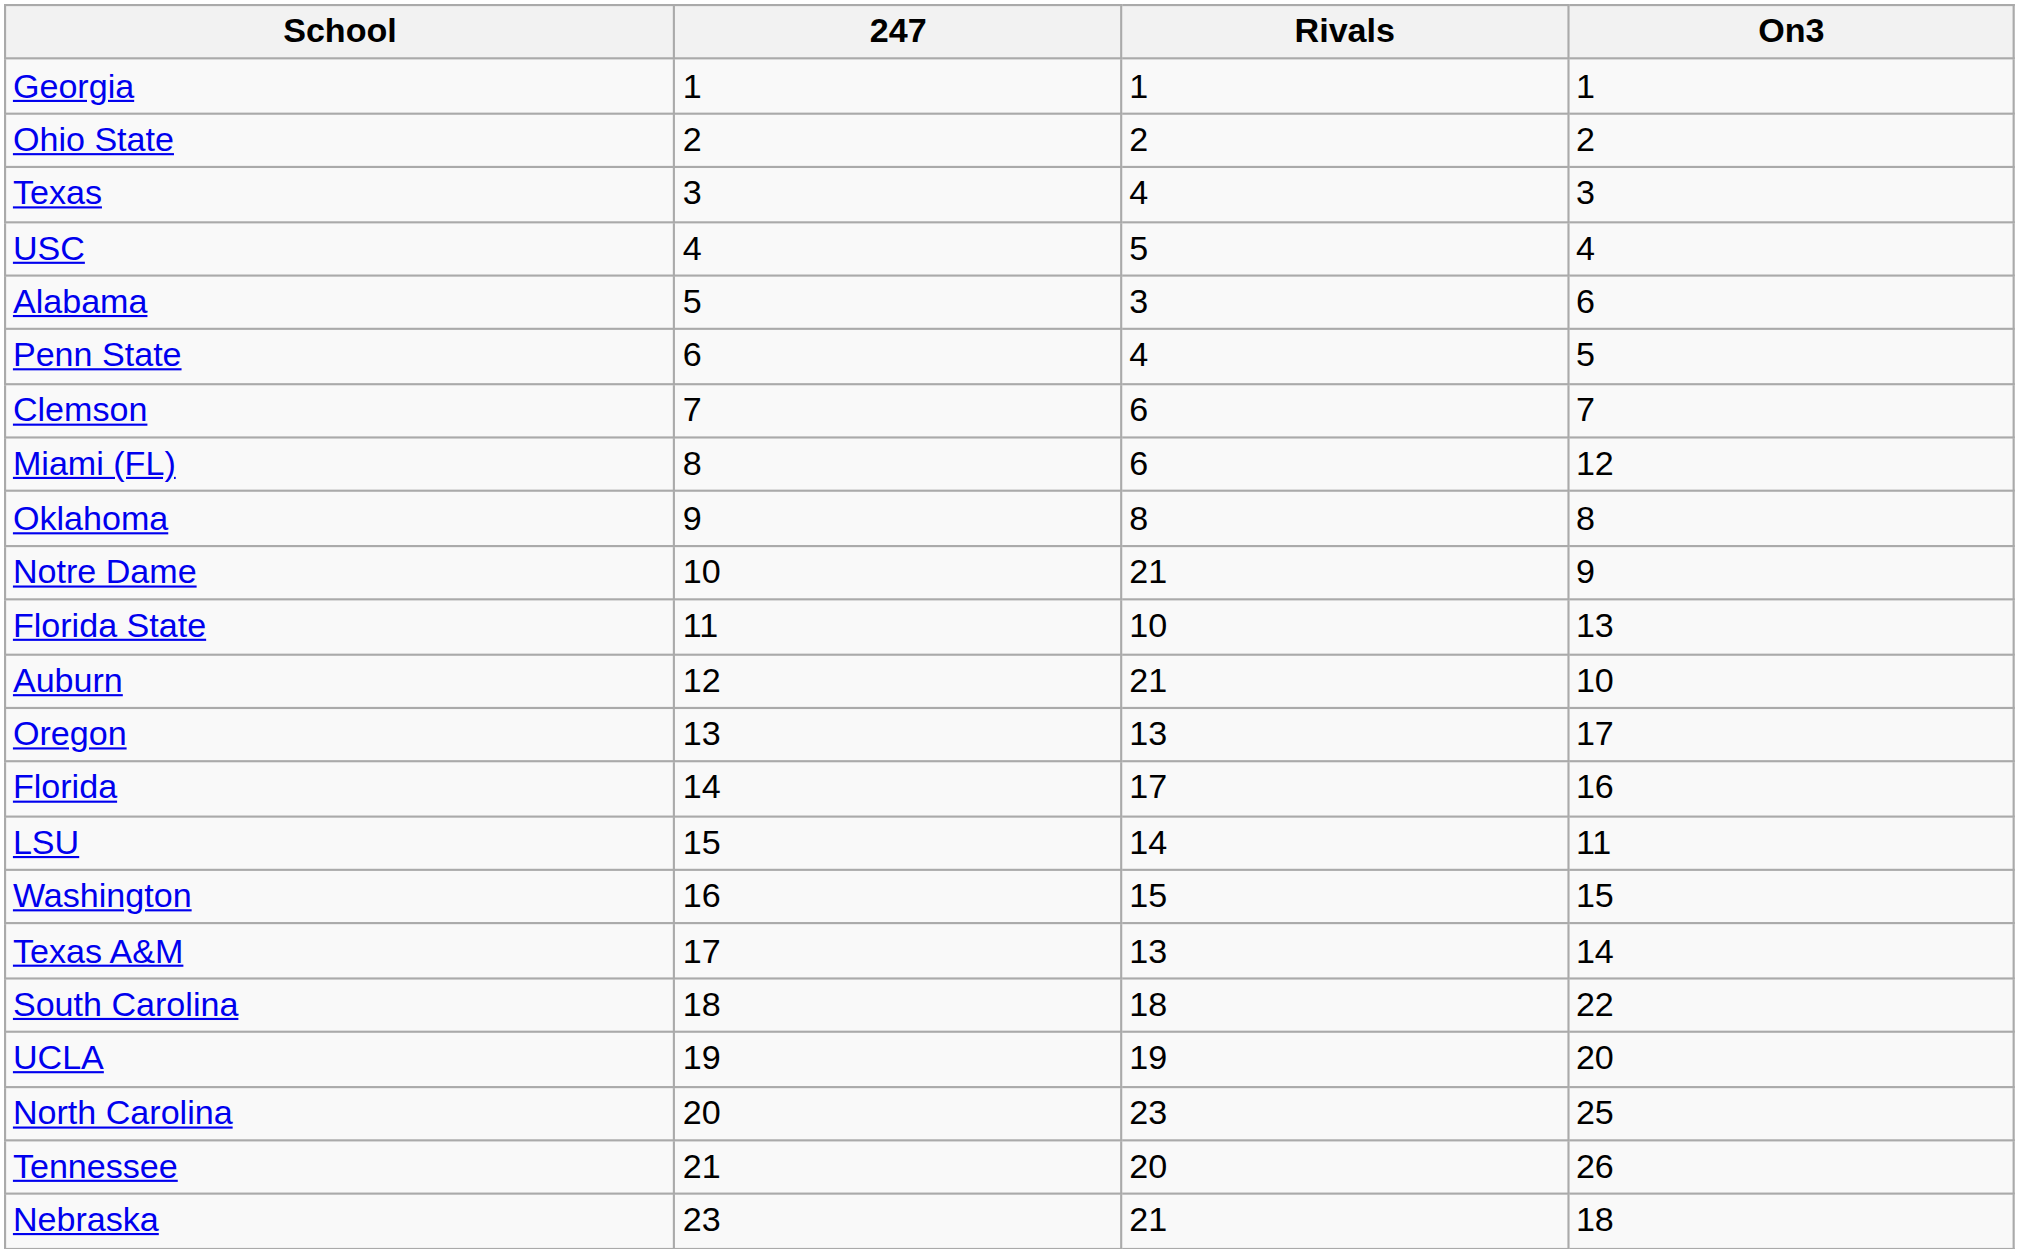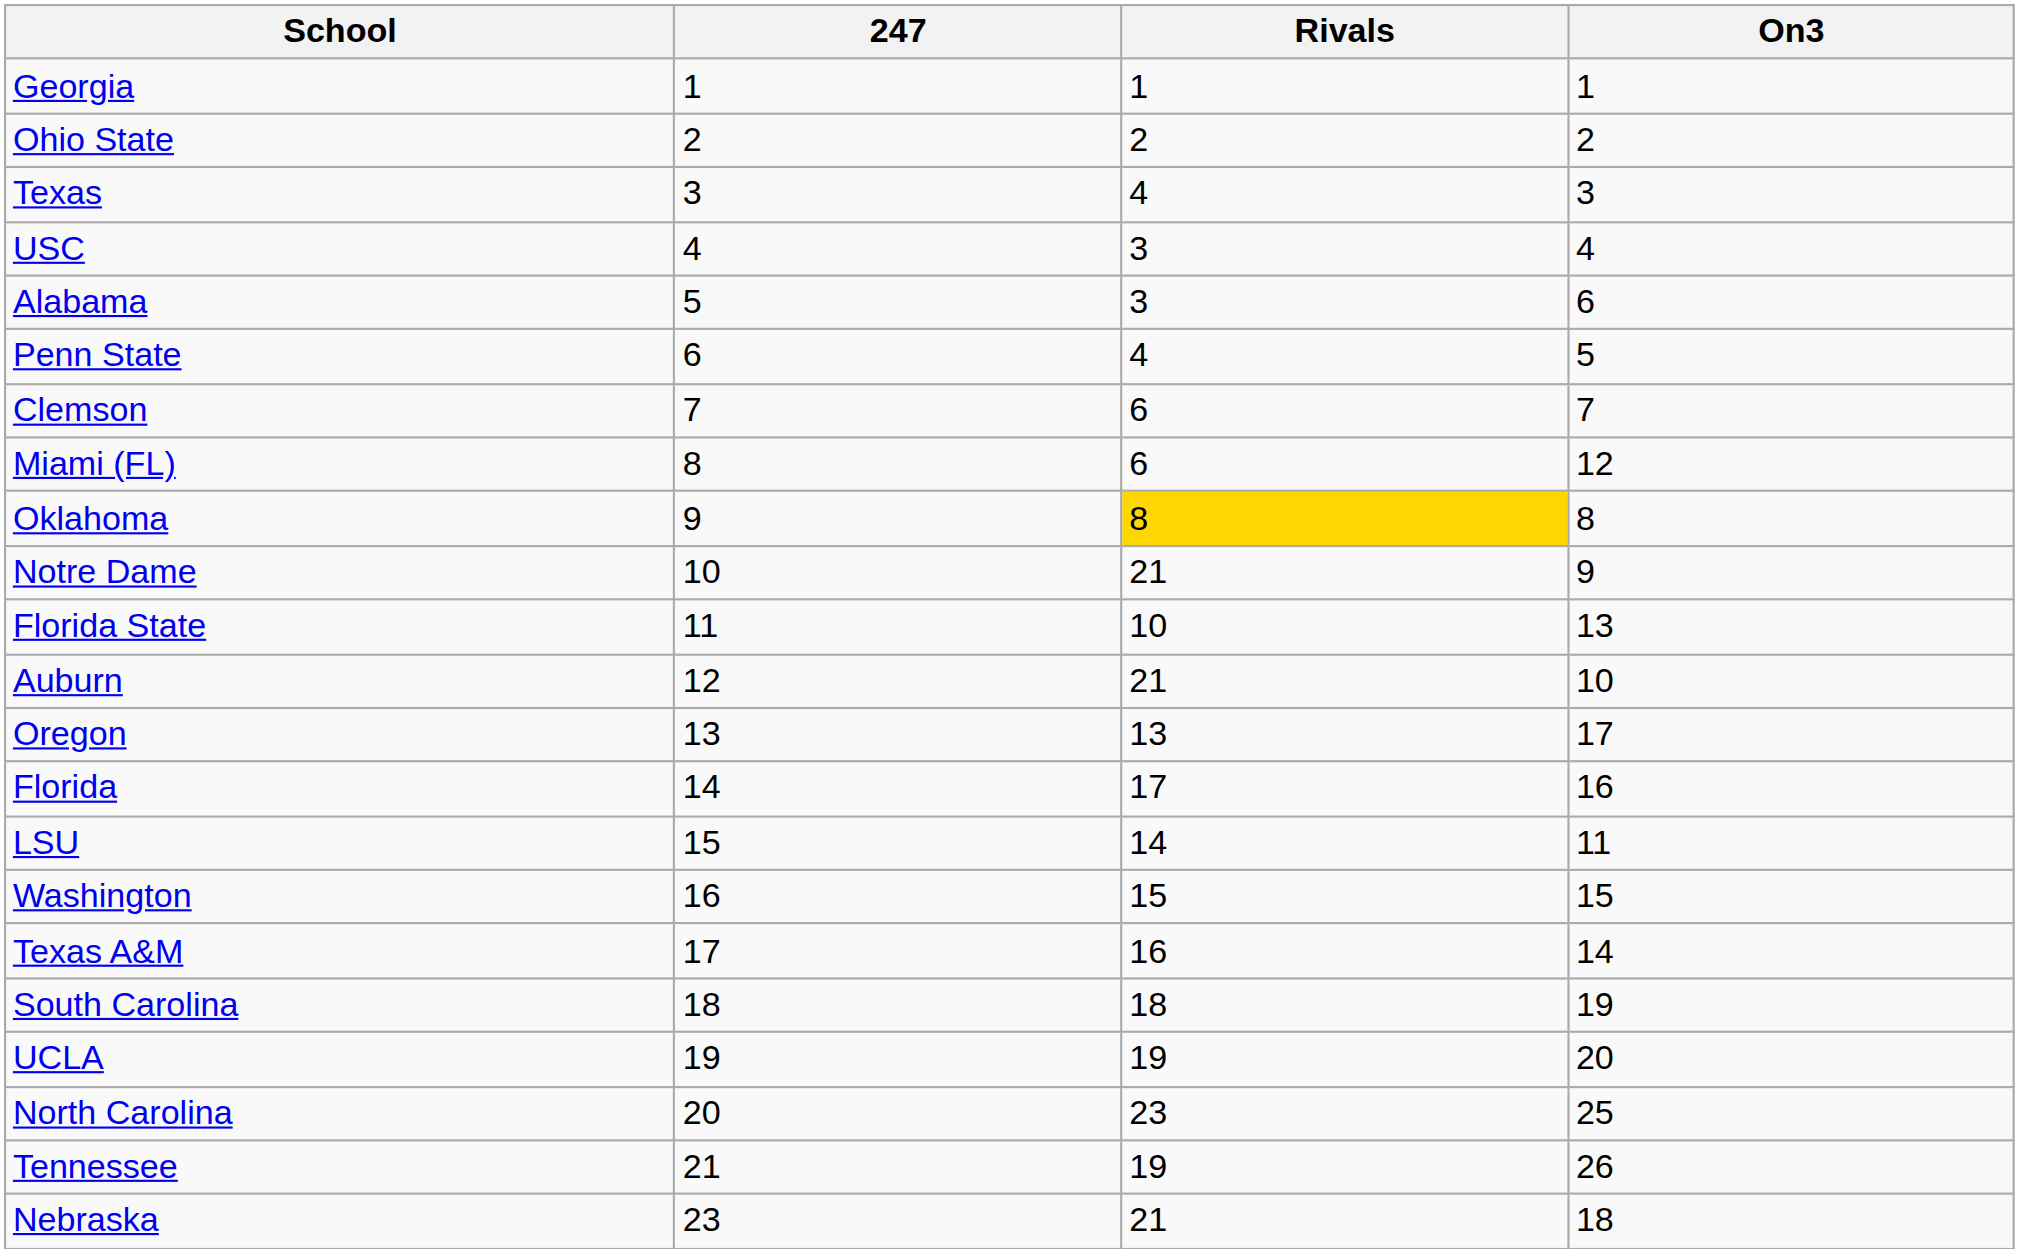 <table class="wikitable sortable">
 <tr>
 <th bgcolor="#DDDDFF" width="12%">School</th>
 <th bgcolor="#DDDDFF" width="8%">247</th>
 <th bgcolor="#DDDDFF" width="8%">Rivals</th>
 <th bgcolor="#DDDDFF" width="8%">On3</th>
 </tr>
 <tr>
 <td><a href='#'>Georgia</a></td>
 <td>1</td>
 <td>1</td>
 <td>1</td>
 </tr>
 <tr>
 <td><a href='#'>Ohio State</a></td>
 <td>2</td>
 <td>2</td>
 <td>2</td>
 </tr>
 <tr>
 <td><a href='#'>Texas</a></td>
 <td>3</td>
 <td>4</td>
 <td>3</td>
 </tr>
 <tr>
 <td><a href='#'>USC</a></td>
 <td>4</td>
-<td>5</td>
+<td>3</td>
 <td>4</td>
 </tr>
 <tr>
 <td><a href='#'>Alabama</a></td>
 <td>5</td>
 <td>3</td>
 <td>6</td>
 </tr>
 <tr>
 <td><a href='#'>Penn State</a></td>
 <td>6</td>
 <td>4</td>
 <td>5</td>
 </tr>
 <tr>
 <td><a href='#'>Clemson</a></td>
 <td>7</td>
 <td>6</td>
 <td>7</td>
 </tr>
 <tr>
 <td><a href='#'>Miami (FL)</a></td>
 <td>8</td>
 <td>6</td>
 <td>12</td>
 </tr>
 <tr>
 <td><a href='#'>Oklahoma</a></td>
 <td>9</td>
-<td>8</td>
+<td style="background: gold;">8</td>
 <td>8</td>
 </tr>
 <tr>
 <td><a href='#'>Notre Dame</a></td>
 <td>10</td>
 <td>21</td>
 <td>9</td>
 </tr>
 <tr>
 <td><a href='#'>Florida State</a></td>
 <td>11</td>
 <td>10</td>
 <td>13</td>
 </tr>
 <tr>
 <td><a href='#'>Auburn</a></td>
 <td>12</td>
 <td>21</td>
 <td>10</td>
 </tr>
 <tr>
 <td><a href='#'>Oregon</a></td>
 <td>13</td>
 <td>13</td>
 <td>17</td>
 </tr>
 <tr>
 <td><a href='#'>Florida</a></td>
 <td>14</td>
 <td>17</td>
 <td>16</td>
 </tr>
 <tr>
 <td><a href='#'>LSU</a></td>
 <td>15</td>
 <td>14</td>
 <td>11</td>
 </tr>
 <tr>
 <td><a href='#'>Washington</a></td>
 <td>16</td>
 <td>15</td>
 <td>15</td>
 </tr>
 <tr>
 <td><a href='#'>Texas A&M</a></td>
 <td>17</td>
-<td>13</td>
+<td>16</td>
 <td>14</td>
 </tr>
 <tr>
 <td><a href='#'>South Carolina</a></td>
 <td>18</td>
 <td>18</td>
-<td>22</td>
+<td>19</td>
 </tr>
 <tr>
 <td><a href='#'>UCLA</a></td>
 <td>19</td>
 <td>19</td>
 <td>20</td>
 </tr>
 <tr>
 <td><a href='#'>North Carolina</a></td>
 <td>20</td>
 <td>23</td>
 <td>25</td>
 </tr>
 <tr>
 <td><a href='#'>Tennessee</a></td>
 <td>21</td>
-<td>20</td>
+<td>19</td>
 <td>26</td>
 </tr>
 <tr>
 <td><a href='#'>Nebraska</a></td>
 <td>23</td>
 <td>21</td>
 <td>18</td>
 </tr>
 </table>
